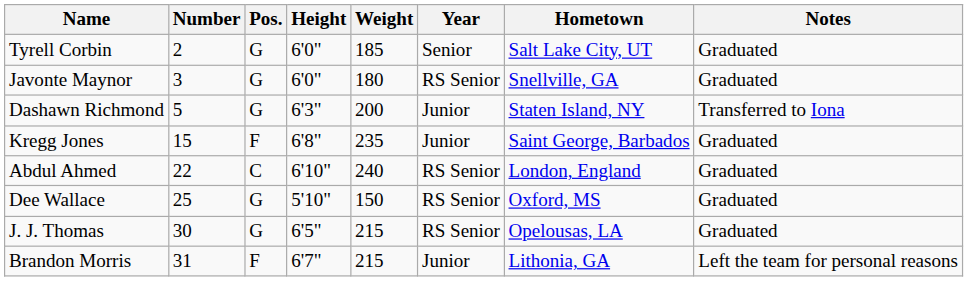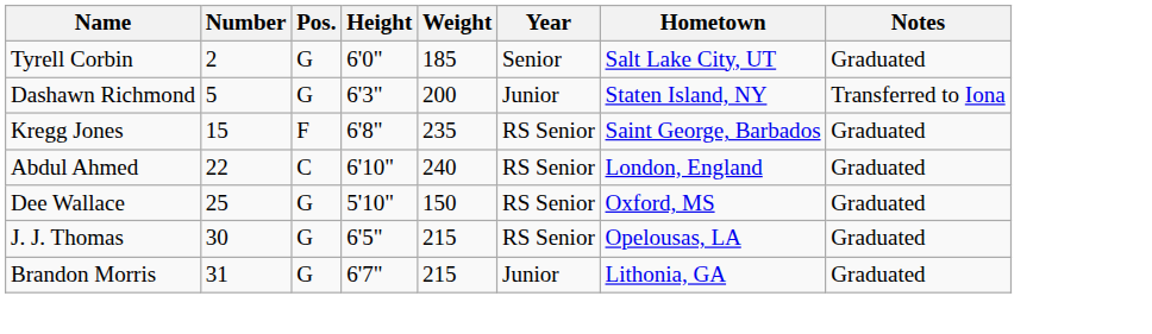 <table class="wikitable sortable" border="1">
 <tr>
 <th>Name</th>
 <th>Number</th>
 <th>Pos.</th>
 <th>Height</th>
 <th>Weight</th>
 <th>Year</th>
 <th>Hometown</th>
 <th class="unsortable">Notes</th>
 </tr>
 <tr>
 <td>Tyrell Corbin</td>
 <td>2</td>
 <td>G</td>
 <td>6'0"</td>
 <td>185</td>
 <td>Senior</td>
 <td><a href='#'>Salt Lake City, UT</a></td>
 <td>Graduated</td>
 </tr>
 <tr>
-<td>Javonte Maynor</td>
-<td>3</td>
-<td>G</td>
-<td>6'0"</td>
-<td>180</td>
-<td>RS Senior</td>
-<td><a href='#'>Snellville, GA</a></td>
-<td>Graduated</td>
-</tr>
-<tr>
 <td>Dashawn Richmond</td>
 <td>5</td>
 <td>G</td>
 <td>6'3"</td>
 <td>200</td>
 <td>Junior</td>
 <td><a href='#'>Staten Island, NY</a></td>
 <td>Transferred to <a href='#'>Iona</a></td>
 </tr>
 <tr>
 <td>Kregg Jones</td>
 <td>15</td>
 <td>F</td>
 <td>6'8"</td>
 <td>235</td>
-<td>Junior</td>
+<td>RS Senior</td>
 <td><a href='#'>Saint George, Barbados</a></td>
 <td>Graduated</td>
 </tr>
 <tr>
 <td>Abdul Ahmed</td>
 <td>22</td>
 <td>C</td>
 <td>6'10"</td>
 <td>240</td>
 <td>RS Senior</td>
 <td><a href='#'>London, England</a></td>
 <td>Graduated</td>
 </tr>
 <tr>
 <td>Dee Wallace</td>
 <td>25</td>
 <td>G</td>
 <td>5'10"</td>
 <td>150</td>
 <td>RS Senior</td>
 <td><a href='#'>Oxford, MS</a></td>
 <td>Graduated</td>
 </tr>
 <tr>
 <td>J. J. Thomas</td>
 <td>30</td>
 <td>G</td>
 <td>6'5"</td>
 <td>215</td>
 <td>RS Senior</td>
 <td><a href='#'>Opelousas, LA</a></td>
 <td>Graduated</td>
 </tr>
 <tr>
 <td>Brandon Morris</td>
 <td>31</td>
-<td>F</td>
+<td>G</td>
 <td>6'7"</td>
 <td>215</td>
 <td>Junior</td>
 <td><a href='#'>Lithonia, GA</a></td>
-<td>Left the team for personal reasons</td>
+<td>Graduated</td>
 </tr>
 </table>
